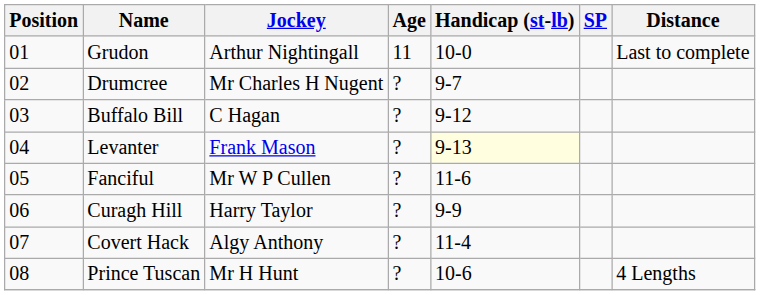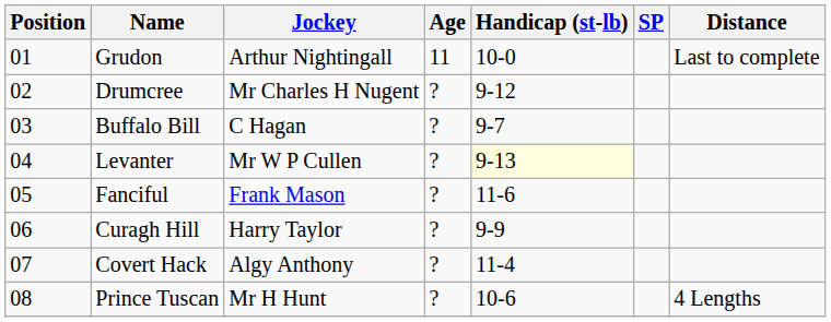 <table class="wikitable sortable">
 <tr>
 <th data-sort-type="number">Position</th>
 <th>Name</th>
 <th><a href='#'>Jockey</a></th>
 <th data-sort-type="number">Age</th>
 <th>Handicap (<a href='#'>st</a>-<a href='#'>lb</a>)</th>
 <th><a href='#'>SP</a></th>
 <th>Distance</th>
 </tr>
 <tr>
 <td>01</td>
 <td>Grudon</td>
 <td>Arthur Nightingall</td>
 <td>11</td>
 <td>10-0</td>
 <td></td>
 <td>Last to complete</td>
 </tr>
 <tr>
 <td>02</td>
 <td>Drumcree</td>
 <td>Mr Charles H Nugent</td>
 <td>?</td>
-<td>9-7</td>
+<td>9-12</td>
 <td></td>
 <td></td>
 </tr>
 <tr>
 <td>03</td>
 <td>Buffalo Bill</td>
 <td>C Hagan</td>
 <td>?</td>
-<td>9-12</td>
+<td>9-7</td>
 <td></td>
 <td></td>
 </tr>
 <tr>
 <td>04</td>
 <td>Levanter</td>
-<td><a href='#'>Frank Mason</a></td>
+<td>Mr W P Cullen</td>
 <td>?</td>
 <td style="background: lightyellow;">9-13</td>
 <td></td>
 <td></td>
 </tr>
 <tr>
 <td>05</td>
 <td>Fanciful</td>
-<td>Mr W P Cullen</td>
+<td><a href='#'>Frank Mason</a></td>
 <td>?</td>
 <td>11-6</td>
 <td></td>
 <td></td>
 </tr>
 <tr>
 <td>06</td>
 <td>Curagh Hill</td>
 <td>Harry Taylor</td>
 <td>?</td>
 <td>9-9</td>
 <td></td>
 <td></td>
 </tr>
 <tr>
 <td>07</td>
 <td>Covert Hack</td>
 <td>Algy Anthony</td>
 <td>?</td>
 <td>11-4</td>
 <td></td>
 <td></td>
 </tr>
 <tr>
 <td>08</td>
 <td>Prince Tuscan</td>
 <td>Mr H Hunt</td>
 <td>?</td>
 <td>10-6</td>
 <td></td>
 <td>4 Lengths</td>
 </tr>
 <tr>
 </tr>
 </table>
